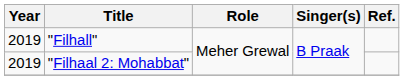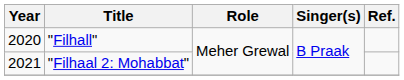 <table class="wikitable sortable">
 <tr>
 <th>Year</th>
 <th>Title</th>
 <th>Role</th>
 <th>Singer(s)</th>
 <th class="unsortable">Ref.</th>
 </tr>
 <tr>
-<td>2019</td>
+<td>2020</td>
 <td>"<a href='#'>Filhall</a>"</td>
 <td rowspan="2">Meher Grewal</td>
 <td rowspan="2"><a href='#'>B Praak</a></td>
 <td></td>
 </tr>
 <tr>
-<td>2019</td>
+<td>2021</td>
 <td>"<a href='#'>Filhaal 2: Mohabbat</a>"</td>
 <td></td>
 </tr>
 <tr>
 </tr>
 </table>
